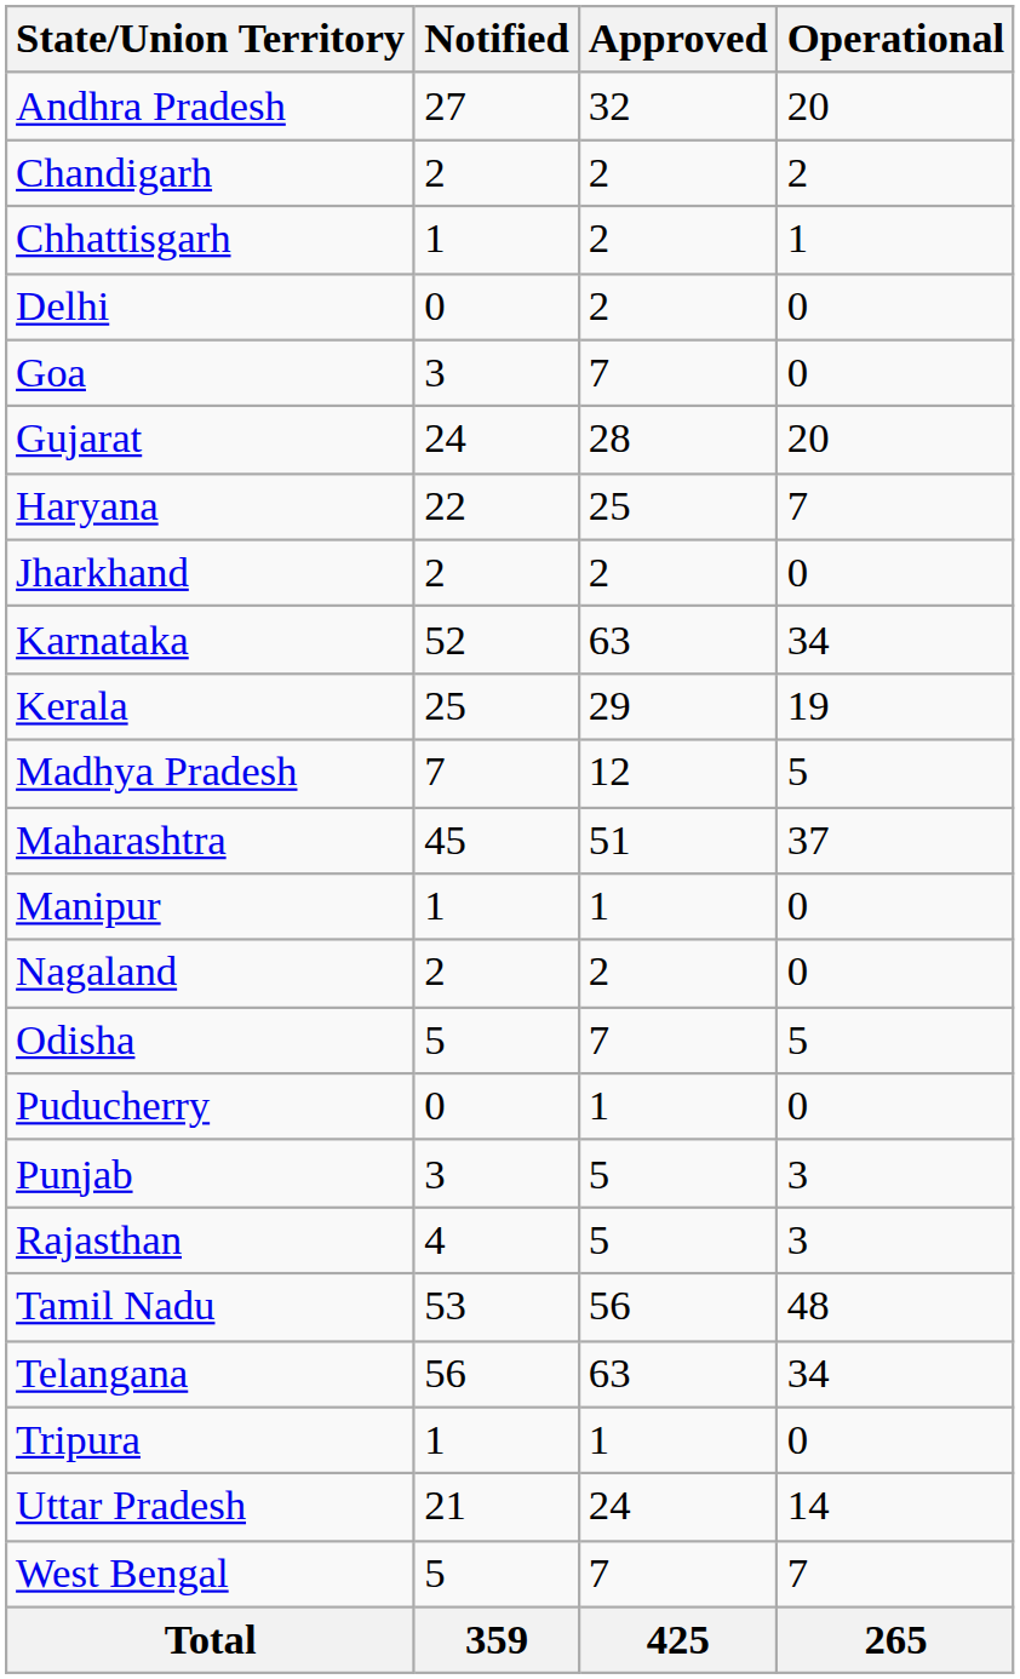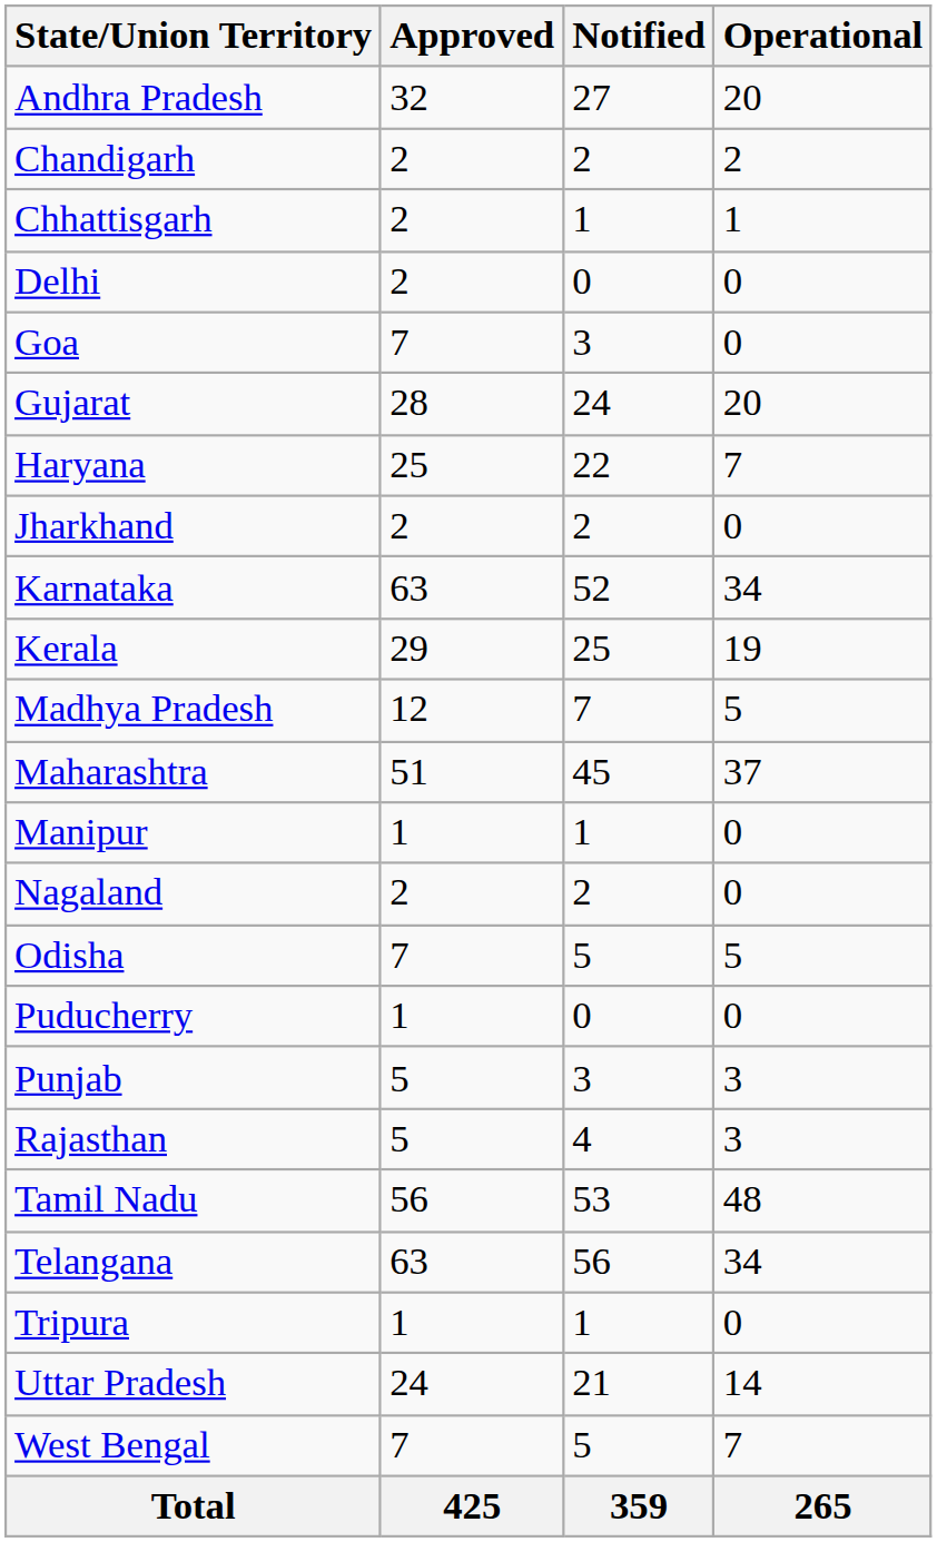 <table class="wikitable sortable">
 <tr>
 <th>State/Union Territory</th>
+<th>Approved</th>
 <th>Notified</th>
-<th>Approved</th>
 <th>Operational</th>
 </tr>
 <tr>
 <td><a href='#'>Andhra Pradesh</a></td>
+<td>32</td>
 <td>27</td>
-<td>32</td>
 <td>20</td>
 </tr>
 <tr>
 <td><a href='#'>Chandigarh</a></td>
 <td>2</td>
 <td>2</td>
 <td>2</td>
 </tr>
 <tr>
 <td><a href='#'>Chhattisgarh</a></td>
+<td>2</td>
 <td>1</td>
-<td>2</td>
 <td>1</td>
 </tr>
 <tr>
 <td><a href='#'>Delhi</a></td>
+<td>2</td>
 <td>0</td>
-<td>2</td>
 <td>0</td>
 </tr>
 <tr>
 <td><a href='#'>Goa</a></td>
+<td>7</td>
 <td>3</td>
-<td>7</td>
 <td>0</td>
 </tr>
 <tr>
 <td><a href='#'>Gujarat</a></td>
+<td>28</td>
 <td>24</td>
-<td>28</td>
 <td>20</td>
 </tr>
 <tr>
 <td><a href='#'>Haryana</a></td>
+<td>25</td>
 <td>22</td>
-<td>25</td>
 <td>7</td>
 </tr>
 <tr>
 <td><a href='#'>Jharkhand</a></td>
 <td>2</td>
 <td>2</td>
 <td>0</td>
 </tr>
 <tr>
 <td><a href='#'>Karnataka</a></td>
+<td>63</td>
 <td>52</td>
-<td>63</td>
 <td>34</td>
 </tr>
 <tr>
 <td><a href='#'>Kerala</a></td>
+<td>29</td>
 <td>25</td>
-<td>29</td>
 <td>19</td>
 </tr>
 <tr>
 <td><a href='#'>Madhya Pradesh</a></td>
+<td>12</td>
 <td>7</td>
-<td>12</td>
 <td>5</td>
 </tr>
 <tr>
 <td><a href='#'>Maharashtra</a></td>
+<td>51</td>
 <td>45</td>
-<td>51</td>
 <td>37</td>
 </tr>
 <tr>
 <td><a href='#'>Manipur</a></td>
 <td>1</td>
 <td>1</td>
 <td>0</td>
 </tr>
 <tr>
 <td><a href='#'>Nagaland</a></td>
 <td>2</td>
 <td>2</td>
 <td>0</td>
 </tr>
 <tr>
 <td><a href='#'>Odisha</a></td>
+<td>7</td>
 <td>5</td>
-<td>7</td>
 <td>5</td>
 </tr>
 <tr>
 <td><a href='#'>Puducherry</a></td>
+<td>1</td>
 <td>0</td>
-<td>1</td>
 <td>0</td>
 </tr>
 <tr>
 <td><a href='#'>Punjab</a></td>
+<td>5</td>
 <td>3</td>
-<td>5</td>
 <td>3</td>
 </tr>
 <tr>
 <td><a href='#'>Rajasthan</a></td>
+<td>5</td>
 <td>4</td>
-<td>5</td>
 <td>3</td>
 </tr>
 <tr>
 <td><a href='#'>Tamil Nadu</a></td>
+<td>56</td>
 <td>53</td>
-<td>56</td>
 <td>48</td>
 </tr>
 <tr>
 <td><a href='#'>Telangana</a></td>
+<td>63</td>
 <td>56</td>
-<td>63</td>
 <td>34</td>
 </tr>
 <tr>
 <td><a href='#'>Tripura</a></td>
 <td>1</td>
 <td>1</td>
 <td>0</td>
 </tr>
 <tr>
 <td><a href='#'>Uttar Pradesh</a></td>
+<td>24</td>
 <td>21</td>
-<td>24</td>
 <td>14</td>
 </tr>
 <tr>
 <td><a href='#'>West Bengal</a></td>
+<td>7</td>
 <td>5</td>
-<td>7</td>
 <td>7</td>
 </tr>
 <tr>
 <th>Total</th>
+<th>425</th>
 <th>359</th>
-<th>425</th>
 <th>265</th>
 </tr>
 </table>
